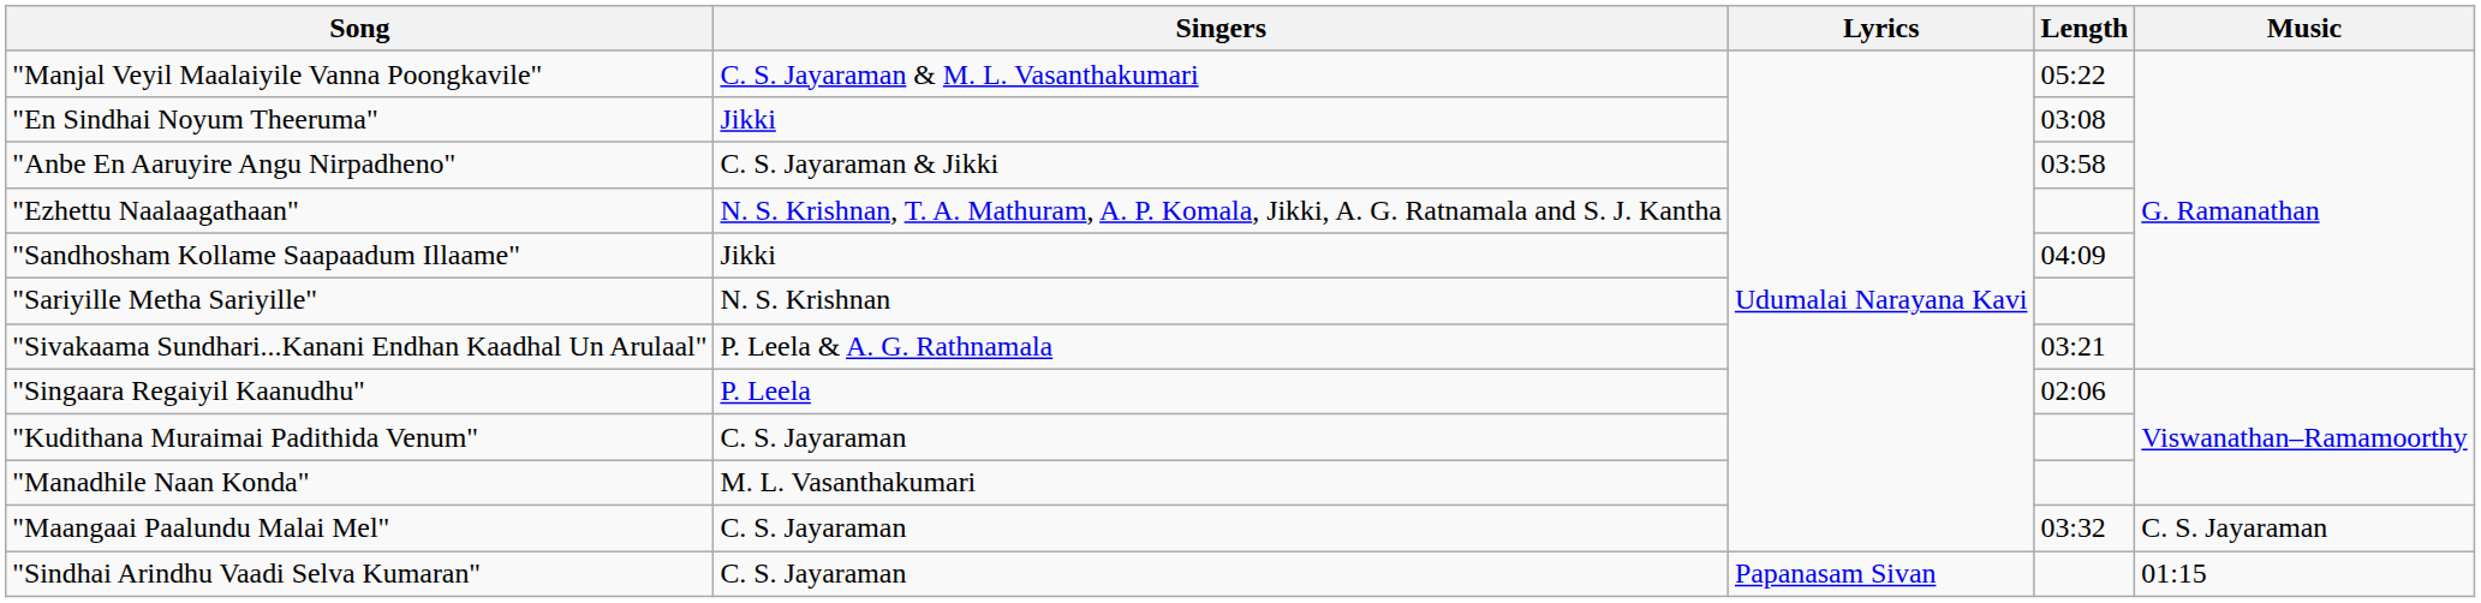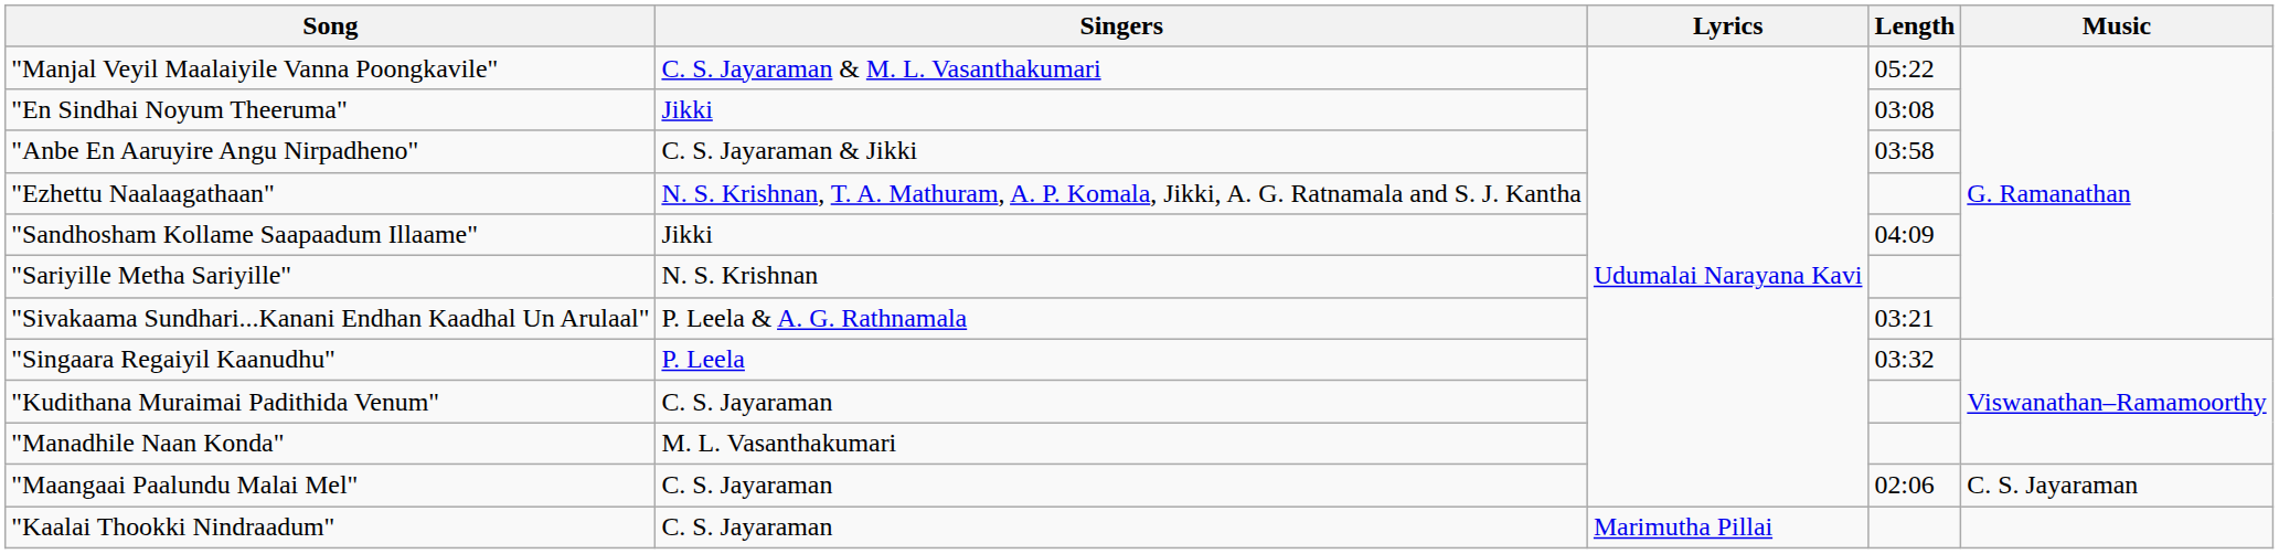 <table class="wikitable">
 <tr>
 <th>Song</th>
 <th>Singers</th>
 <th>Lyrics</th>
 <th>Length</th>
 <th>Music</th>
 </tr>
 <tr>
 <td>"Manjal Veyil Maalaiyile Vanna Poongkavile"</td>
 <td><a href='#'>C. S. Jayaraman</a> & <a href='#'>M. L. Vasanthakumari</a></td>
 <td rowspan=11><a href='#'>Udumalai Narayana Kavi</a></td>
 <td>05:22</td>
 <td rowspan=7><a href='#'>G. Ramanathan</a></td>
 </tr>
 <tr>
 <td>"En Sindhai Noyum Theeruma"</td>
 <td><a href='#'>Jikki</a></td>
 <td>03:08</td>
 </tr>
 <tr>
 <td>"Anbe En Aaruyire Angu Nirpadheno"</td>
 <td>C. S. Jayaraman & Jikki</td>
 <td>03:58</td>
 </tr>
 <tr>
 <td>"Ezhettu Naalaagathaan"</td>
 <td><a href='#'>N. S. Krishnan</a>, <a href='#'>T. A. Mathuram</a>, <a href='#'>A. P. Komala</a>, Jikki, A. G. Ratnamala and S. J. Kantha</td>
 <td></td>
 </tr>
 <tr>
 <td>"Sandhosham Kollame Saapaadum Illaame"</td>
 <td>Jikki</td>
 <td>04:09</td>
 </tr>
 <tr>
 <td>"Sariyille Metha Sariyille"</td>
 <td>N. S. Krishnan</td>
 <td></td>
 </tr>
 <tr>
 <td>"Sivakaama Sundhari...Kanani Endhan Kaadhal Un Arulaal"</td>
 <td>P. Leela & <a href='#'>A. G. Rathnamala</a></td>
 <td>03:21</td>
 </tr>
 <tr>
 <td>"Singaara Regaiyil Kaanudhu"</td>
 <td><a href='#'>P. Leela</a></td>
-<td>02:06</td>
+<td>03:32</td>
 <td rowspan=3><a href='#'>Viswanathan–Ramamoorthy</a></td>
 </tr>
 <tr>
 <td>"Kudithana Muraimai Padithida Venum"</td>
 <td>C. S. Jayaraman</td>
 <td></td>
 </tr>
 <tr>
 <td>"Manadhile Naan Konda"</td>
 <td>M. L. Vasanthakumari</td>
 <td></td>
 </tr>
 <tr>
 <td>"Maangaai Paalundu Malai Mel"</td>
 <td>C. S. Jayaraman</td>
-<td>03:32</td>
+<td>02:06</td>
 <td>C. S. Jayaraman</td>
 </tr>
 <tr>
-<td>"Sindhai Arindhu Vaadi Selva Kumaran"</td>
+<td>"Kaalai Thookki Nindraadum"</td>
 <td>C. S. Jayaraman</td>
-<td><a href='#'>Papanasam Sivan</a></td>
+<td><a href='#'>Marimutha Pillai</a></td>
 <td></td>
-<td>01:15</td>
+<td></td>
 </tr>
 </table>
